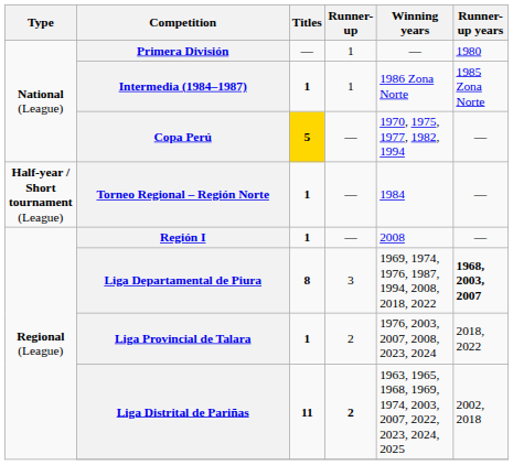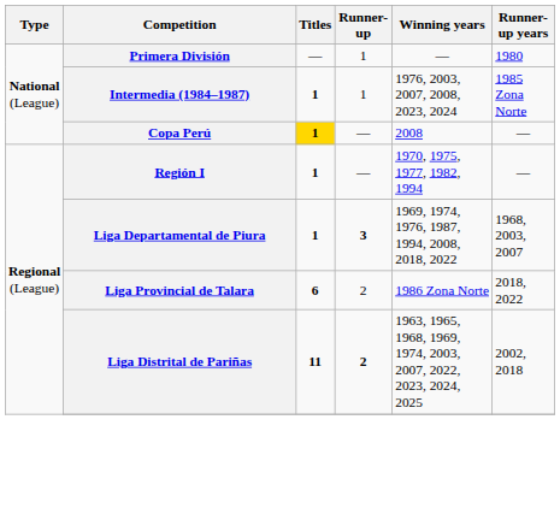 <table class="wikitable plainrowheaders" style="font-size:95%; text-align:center;">
 <tr>
 <th>Type</th>
 <th width=250px>Competition</th>
 <th>Titles</th>
 <th>Runner-up</th>
 <th>Winning years</th>
 <th>Runner-up years</th>
 </tr>
 <tr>
 <td rowspan=3><strong>National</strong><br>(League)</td>
 <th scope=col><a href='#'>Primera División</a></th>
 <td style="text-align:center;">—</td>
 <td>1</td>
 <td style="text-align:center;">—</td>
 <td align="left"><a href='#'>1980</a></td>
 </tr>
 <tr>
 <th scope=col><a href='#'>Intermedia (1984–1987)</a></th>
 <td><strong>1</strong></td>
 <td>1</td>
-<td align="left"><a href='#'>1986 Zona Norte</a></td>
+<td align="left">1976, 2003, 2007, 2008, 2023, 2024</td>
 <td align="left"><a href='#'>1985 Zona Norte</a></td>
 </tr>
 <tr>
 <th scope=col><a href='#'>Copa Perú</a></th>
-<td bgcolor="gold"><strong>5</strong></td>
+<td bgcolor="gold"><strong>1</strong></td>
 <td style="text-align:center;">—</td>
-<td align="left"><a href='#'>1970</a>, <a href='#'>1975</a>, <a href='#'>1977</a>, <a href='#'>1982</a>, <a href='#'>1994</a></td>
-<td style="text-align:center;">—</td>
-</tr>
-<tr>
-<td rowspan=1><strong>Half-year / Short<br>tournament</strong><br>(League)</td>
-<th scope=col><a href='#'>Torneo Regional – Región Norte</a></th>
-<td><strong>1</strong></td>
-<td style="text-align:center;">—</td>
-<td align="left"><a href='#'>1984</a></td>
+<td align="left"><a href='#'>2008</a></td>
 <td style="text-align:center;">—</td>
 </tr>
 <tr>
 <td rowspan=5><strong>Regional</strong><br>(League)</td>
 <th scope=col><a href='#'>Región I</a></th>
 <td><strong>1</strong></td>
 <td style="text-align:center;">—</td>
-<td align="left"><a href='#'>2008</a></td>
+<td align="left"><a href='#'>1970</a>, <a href='#'>1975</a>, <a href='#'>1977</a>, <a href='#'>1982</a>, <a href='#'>1994</a></td>
 <td style="text-align:center;">—</td>
 </tr>
 <tr>
 <th scope=col><a href='#'>Liga Departamental de Piura</a></th>
-<td><strong>8</strong></td>
-<td>3</td>
+<td><strong>1</strong></td>
+<td><strong>3</strong></td>
 <td align="left">1969, 1974, 1976, 1987, 1994, 2008, 2018, 2022</td>
-<td align="left"><strong>1968, 2003, 2007</strong></td>
+<td align="left">1968, 2003, 2007</td>
 </tr>
 <tr>
 <th scope=col><a href='#'>Liga Provincial de Talara</a></th>
-<td><strong>1</strong></td>
+<td><strong>6</strong></td>
 <td>2</td>
-<td align="left">1976, 2003, 2007, 2008, 2023, 2024</td>
+<td align="left"><a href='#'>1986 Zona Norte</a></td>
 <td align="left">2018, 2022</td>
 </tr>
 <tr>
 <th scope=col><a href='#'>Liga Distrital de Pariñas</a></th>
 <td><strong>11</strong></td>
 <td><strong>2</strong></td>
 <td align="left">1963, 1965, 1968, 1969, 1974, 2003, 2007, 2022, 2023, 2024, 2025</td>
 <td align="left">2002, 2018</td>
 </tr>
 <tr>
 </tr>
 </table>
